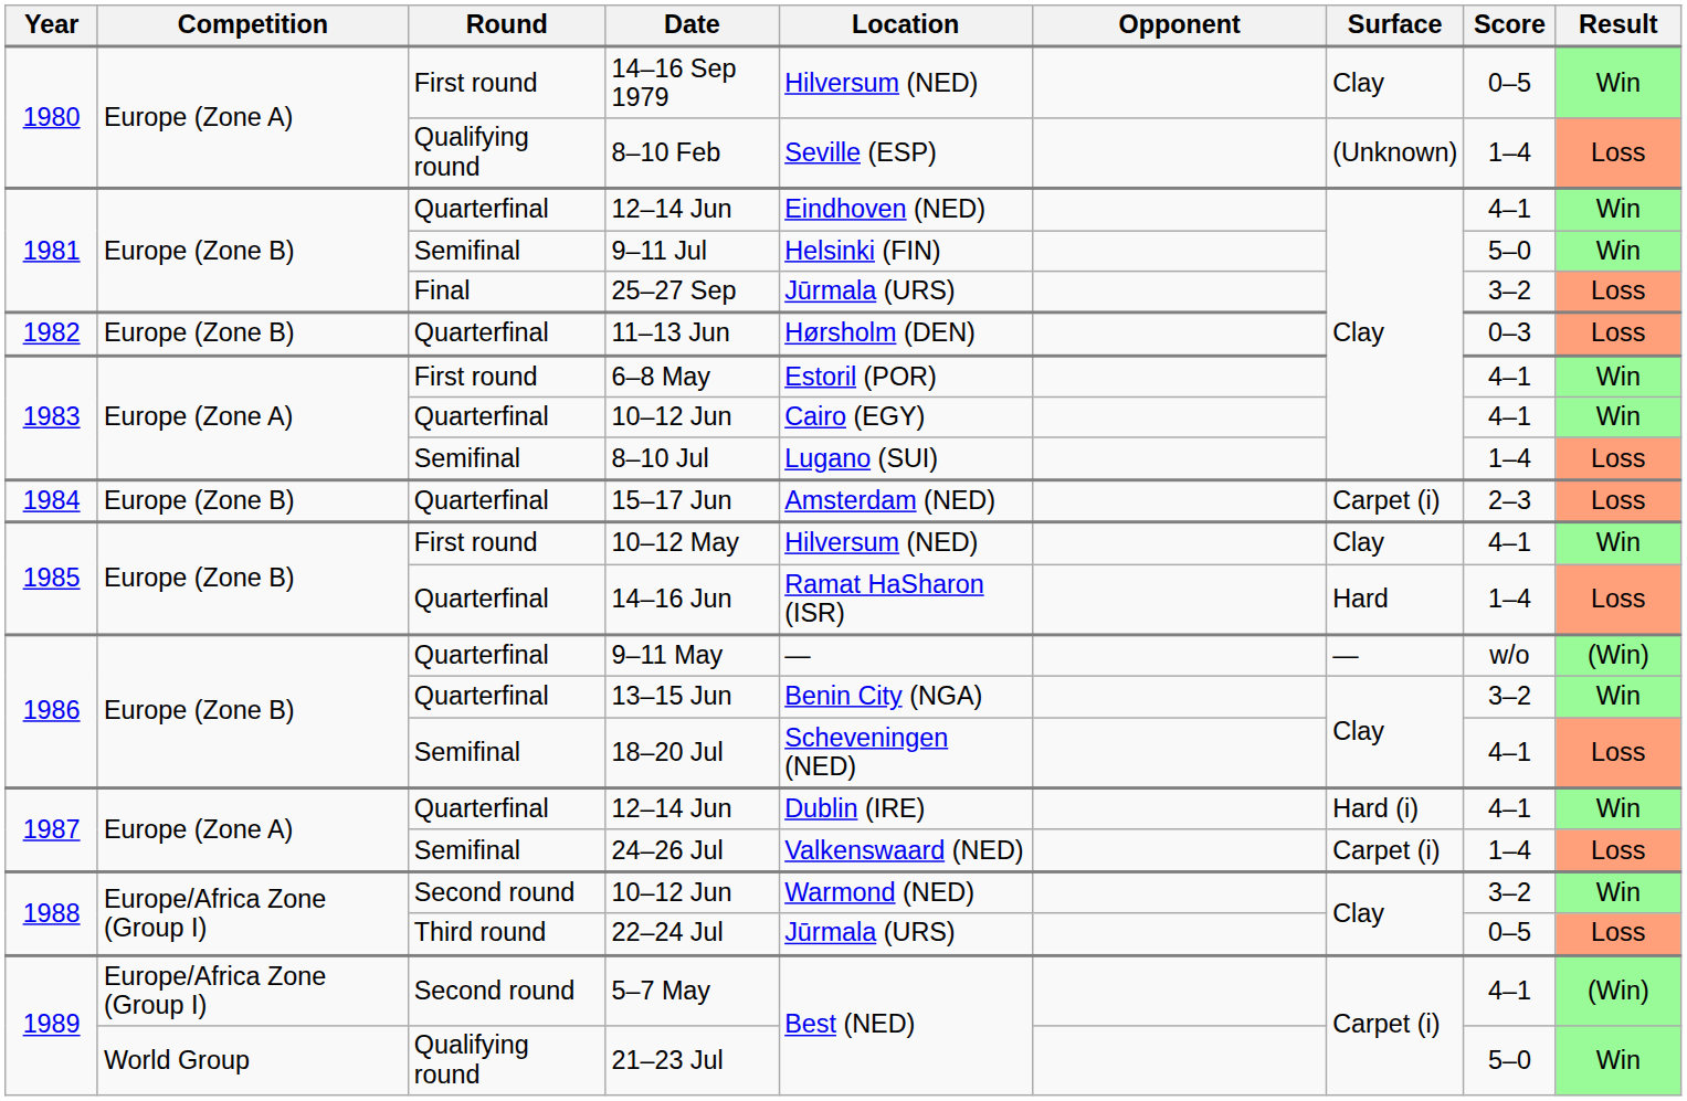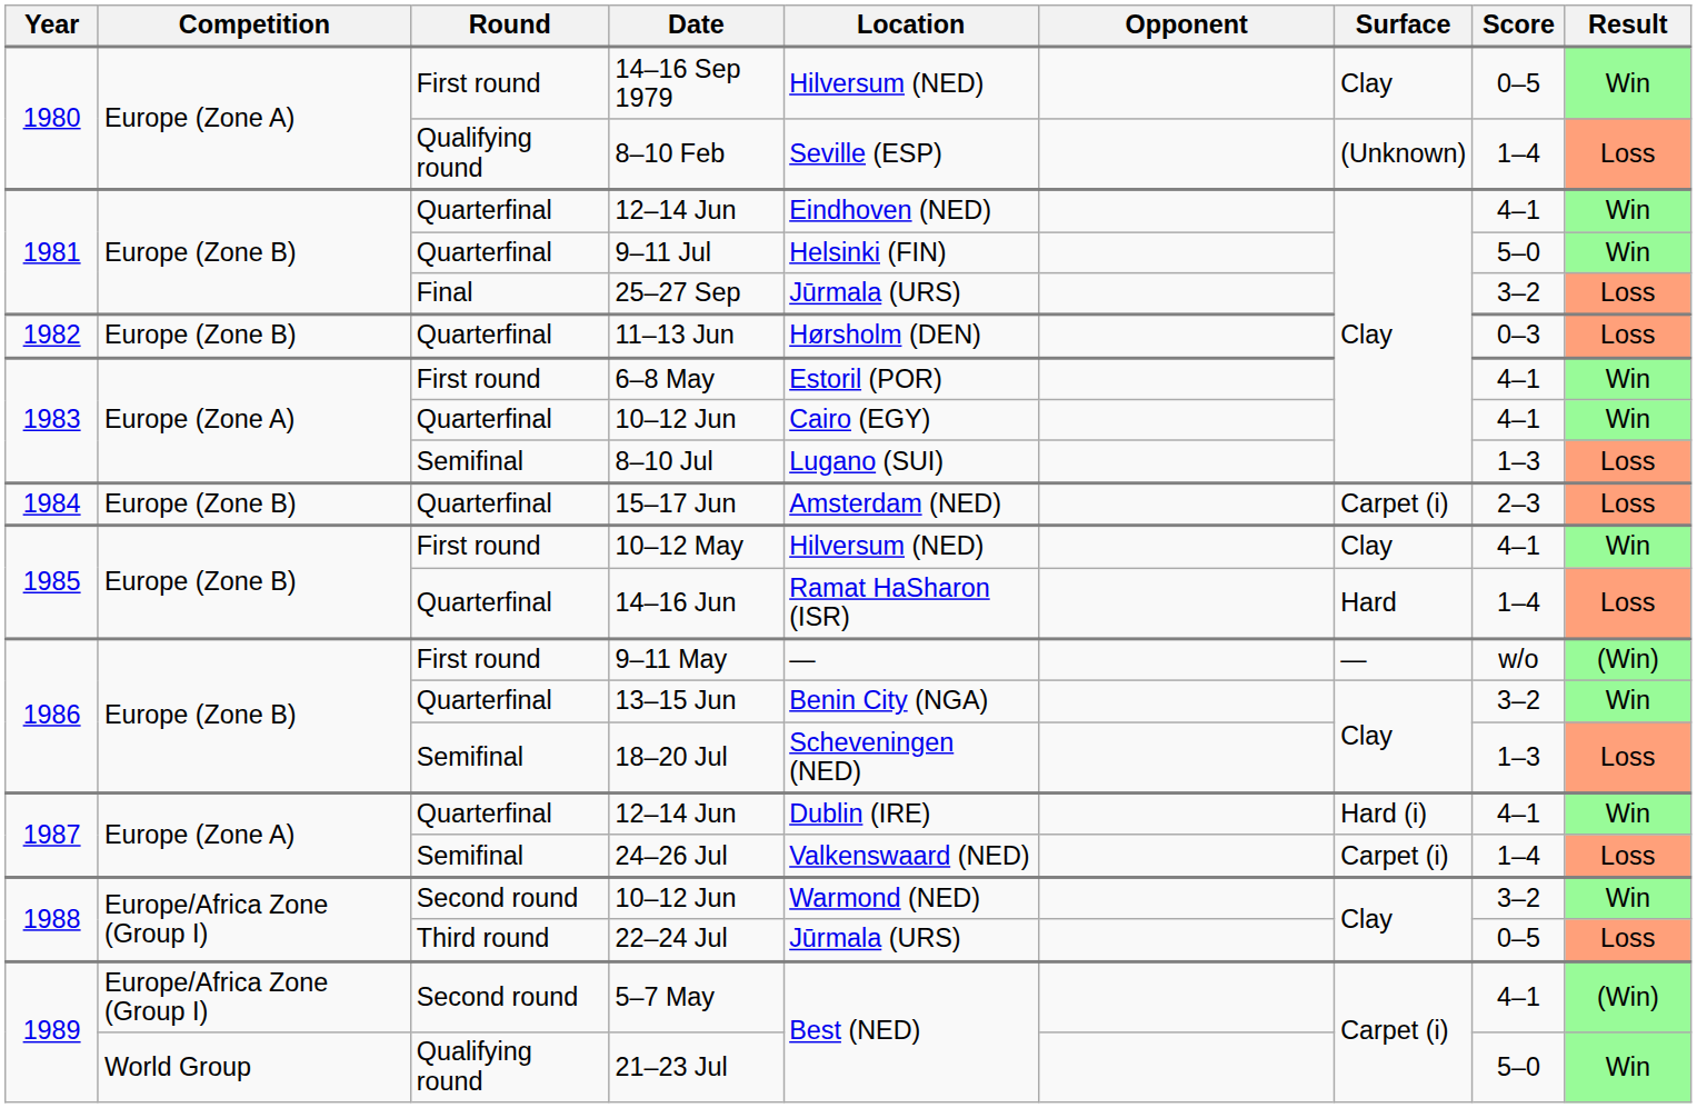 <table class="wikitable collapsible collapsed">
 <tr>
 <th width="50">Year</th>
 <th width="185">Competition</th>
 <th width="115">Round</th>
 <th width="100">Date</th>
 <th width="150">Location</th>
 <th width="175">Opponent</th>
 <th width="70">Surface</th>
 <th width="50">Score</th>
 <th width="70">Result</th>
 </tr>
 <tr style="border-top:2px solid gray;">
 <td align="center" rowspan="2"><a href='#'>1980</a></td>
 <td rowspan="2">Europe (Zone A)</td>
 <td>First round</td>
 <td>14–16 Sep 1979</td>
 <td><a href='#'>Hilversum</a> (NED)</td>
 <td></td>
 <td>Clay</td>
 <td align="center">0–5</td>
 <td align="center" bgcolor="#98FB98">Win</td>
 </tr>
 <tr>
 <td>Qualifying round</td>
 <td>8–10 Feb</td>
 <td><a href='#'>Seville</a> (ESP)</td>
 <td></td>
 <td>(Unknown)</td>
 <td align="center">1–4</td>
 <td align="center" bgcolor="FFA07A">Loss</td>
 </tr>
 <tr style="border-top:2px solid gray;">
 <td align="center" rowspan="3"><a href='#'>1981</a></td>
 <td rowspan="3">Europe (Zone B)</td>
 <td>Quarterfinal</td>
 <td>12–14 Jun</td>
 <td><a href='#'>Eindhoven</a> (NED)</td>
 <td></td>
 <td rowspan="7">Clay</td>
 <td align="center">4–1</td>
 <td align="center" bgcolor="#98FB98">Win</td>
 </tr>
 <tr>
-<td>Semifinal</td>
+<td>Quarterfinal</td>
 <td>9–11 Jul</td>
 <td><a href='#'>Helsinki</a> (FIN)</td>
 <td></td>
 <td align="center">5–0</td>
 <td align="center" bgcolor="#98FB98">Win</td>
 </tr>
 <tr>
 <td>Final</td>
 <td>25–27 Sep</td>
 <td><a href='#'>Jūrmala</a> (URS)</td>
 <td></td>
 <td align="center">3–2</td>
 <td align="center" bgcolor="FFA07A">Loss</td>
 </tr>
 <tr style="border-top:2px solid gray;">
 <td align="center"><a href='#'>1982</a></td>
 <td>Europe (Zone B)</td>
 <td>Quarterfinal</td>
 <td>11–13 Jun</td>
 <td><a href='#'>Hørsholm</a> (DEN)</td>
 <td></td>
 <td align="center">0–3</td>
 <td align="center" bgcolor="FFA07A">Loss</td>
 </tr>
 <tr style="border-top:2px solid gray;">
 <td align="center" rowspan="3"><a href='#'>1983</a></td>
 <td rowspan="3">Europe (Zone A)</td>
 <td>First round</td>
 <td>6–8 May</td>
 <td><a href='#'>Estoril</a> (POR)</td>
 <td></td>
 <td align="center">4–1</td>
 <td align="center" bgcolor="#98FB98">Win</td>
 </tr>
 <tr>
 <td>Quarterfinal</td>
 <td>10–12 Jun</td>
 <td><a href='#'>Cairo</a> (EGY)</td>
 <td></td>
 <td align="center">4–1</td>
 <td align="center" bgcolor="#98FB98">Win</td>
 </tr>
 <tr>
 <td>Semifinal</td>
 <td>8–10 Jul</td>
 <td><a href='#'>Lugano</a> (SUI)</td>
 <td></td>
-<td align="center">1–4</td>
+<td align="center">1–3</td>
 <td align="center" bgcolor="FFA07A">Loss</td>
 </tr>
 <tr style="border-top:2px solid gray;">
 <td align="center"><a href='#'>1984</a></td>
 <td>Europe (Zone B)</td>
 <td>Quarterfinal</td>
 <td>15–17 Jun</td>
 <td><a href='#'>Amsterdam</a> (NED)</td>
 <td></td>
 <td>Carpet (i)</td>
 <td align="center">2–3</td>
 <td align="center" bgcolor="FFA07A">Loss</td>
 </tr>
 <tr style="border-top:2px solid gray;">
 <td align="center" rowspan="2"><a href='#'>1985</a></td>
 <td rowspan="2">Europe (Zone B)</td>
 <td>First round</td>
 <td>10–12 May</td>
 <td><a href='#'>Hilversum</a> (NED)</td>
 <td></td>
 <td>Clay</td>
 <td align="center">4–1</td>
 <td align="center" bgcolor="#98FB98">Win</td>
 </tr>
 <tr>
 <td>Quarterfinal</td>
 <td>14–16 Jun</td>
 <td><a href='#'>Ramat HaSharon</a> (ISR)</td>
 <td></td>
 <td>Hard</td>
 <td align="center">1–4</td>
 <td align="center" bgcolor="FFA07A">Loss</td>
 </tr>
 <tr style="border-top:2px solid gray;">
 <td align="center" rowspan="3"><a href='#'>1986</a></td>
 <td rowspan="3">Europe (Zone B)</td>
-<td>Quarterfinal</td>
+<td>First round</td>
 <td>9–11 May</td>
 <td>—</td>
 <td></td>
 <td>—</td>
 <td align="center">w/o</td>
 <td align="center" bgcolor="#98FB98">(Win)</td>
 </tr>
 <tr>
 <td>Quarterfinal</td>
 <td>13–15 Jun</td>
 <td><a href='#'>Benin City</a> (NGA)</td>
 <td></td>
 <td rowspan="2">Clay</td>
 <td align="center">3–2</td>
 <td align="center" bgcolor="#98FB98">Win</td>
 </tr>
 <tr>
 <td>Semifinal</td>
 <td>18–20 Jul</td>
 <td><a href='#'>Scheveningen</a> (NED)</td>
 <td></td>
-<td align="center">4–1</td>
+<td align="center">1–3</td>
 <td align="center" bgcolor="FFA07A">Loss</td>
 </tr>
 <tr style="border-top:2px solid gray;">
 <td align="center" rowspan="2"><a href='#'>1987</a></td>
 <td rowspan="2">Europe (Zone A)</td>
 <td>Quarterfinal</td>
 <td>12–14 Jun</td>
 <td><a href='#'>Dublin</a> (IRE)</td>
 <td></td>
 <td>Hard (i)</td>
 <td align="center">4–1</td>
 <td align="center" bgcolor="#98FB98">Win</td>
 </tr>
 <tr>
 <td>Semifinal</td>
 <td>24–26 Jul</td>
 <td><a href='#'>Valkenswaard</a> (NED)</td>
 <td></td>
 <td>Carpet (i)</td>
 <td align="center">1–4</td>
 <td align="center" bgcolor="FFA07A">Loss</td>
 </tr>
 <tr style="border-top:2px solid gray;">
 <td align="center" rowspan="2"><a href='#'>1988</a></td>
 <td rowspan="2">Europe/Africa Zone (Group I)</td>
 <td>Second round</td>
 <td>10–12 Jun</td>
 <td><a href='#'>Warmond</a> (NED)</td>
 <td></td>
 <td rowspan="2">Clay</td>
 <td align="center">3–2</td>
 <td align="center" bgcolor="#98FB98">Win</td>
 </tr>
 <tr>
 <td>Third round</td>
 <td>22–24 Jul</td>
 <td><a href='#'>Jūrmala</a> (URS)</td>
 <td></td>
 <td align="center">0–5</td>
 <td align="center" bgcolor="FFA07A">Loss</td>
 </tr>
 <tr style="border-top:2px solid gray;">
 <td align="center" rowspan="2"><a href='#'>1989</a></td>
 <td>Europe/Africa Zone (Group I)</td>
 <td>Second round</td>
 <td>5–7 May</td>
 <td rowspan="2"><a href='#'>Best</a> (NED)</td>
 <td></td>
 <td rowspan="2">Carpet (i)</td>
 <td align="center">4–1</td>
 <td align="center" bgcolor="#98FB98">(Win)</td>
 </tr>
 <tr>
 <td>World Group</td>
 <td>Qualifying round</td>
 <td>21–23 Jul</td>
 <td></td>
 <td align="center">5–0</td>
 <td align="center" bgcolor="#98FB98">Win</td>
 </tr>
 </table>
